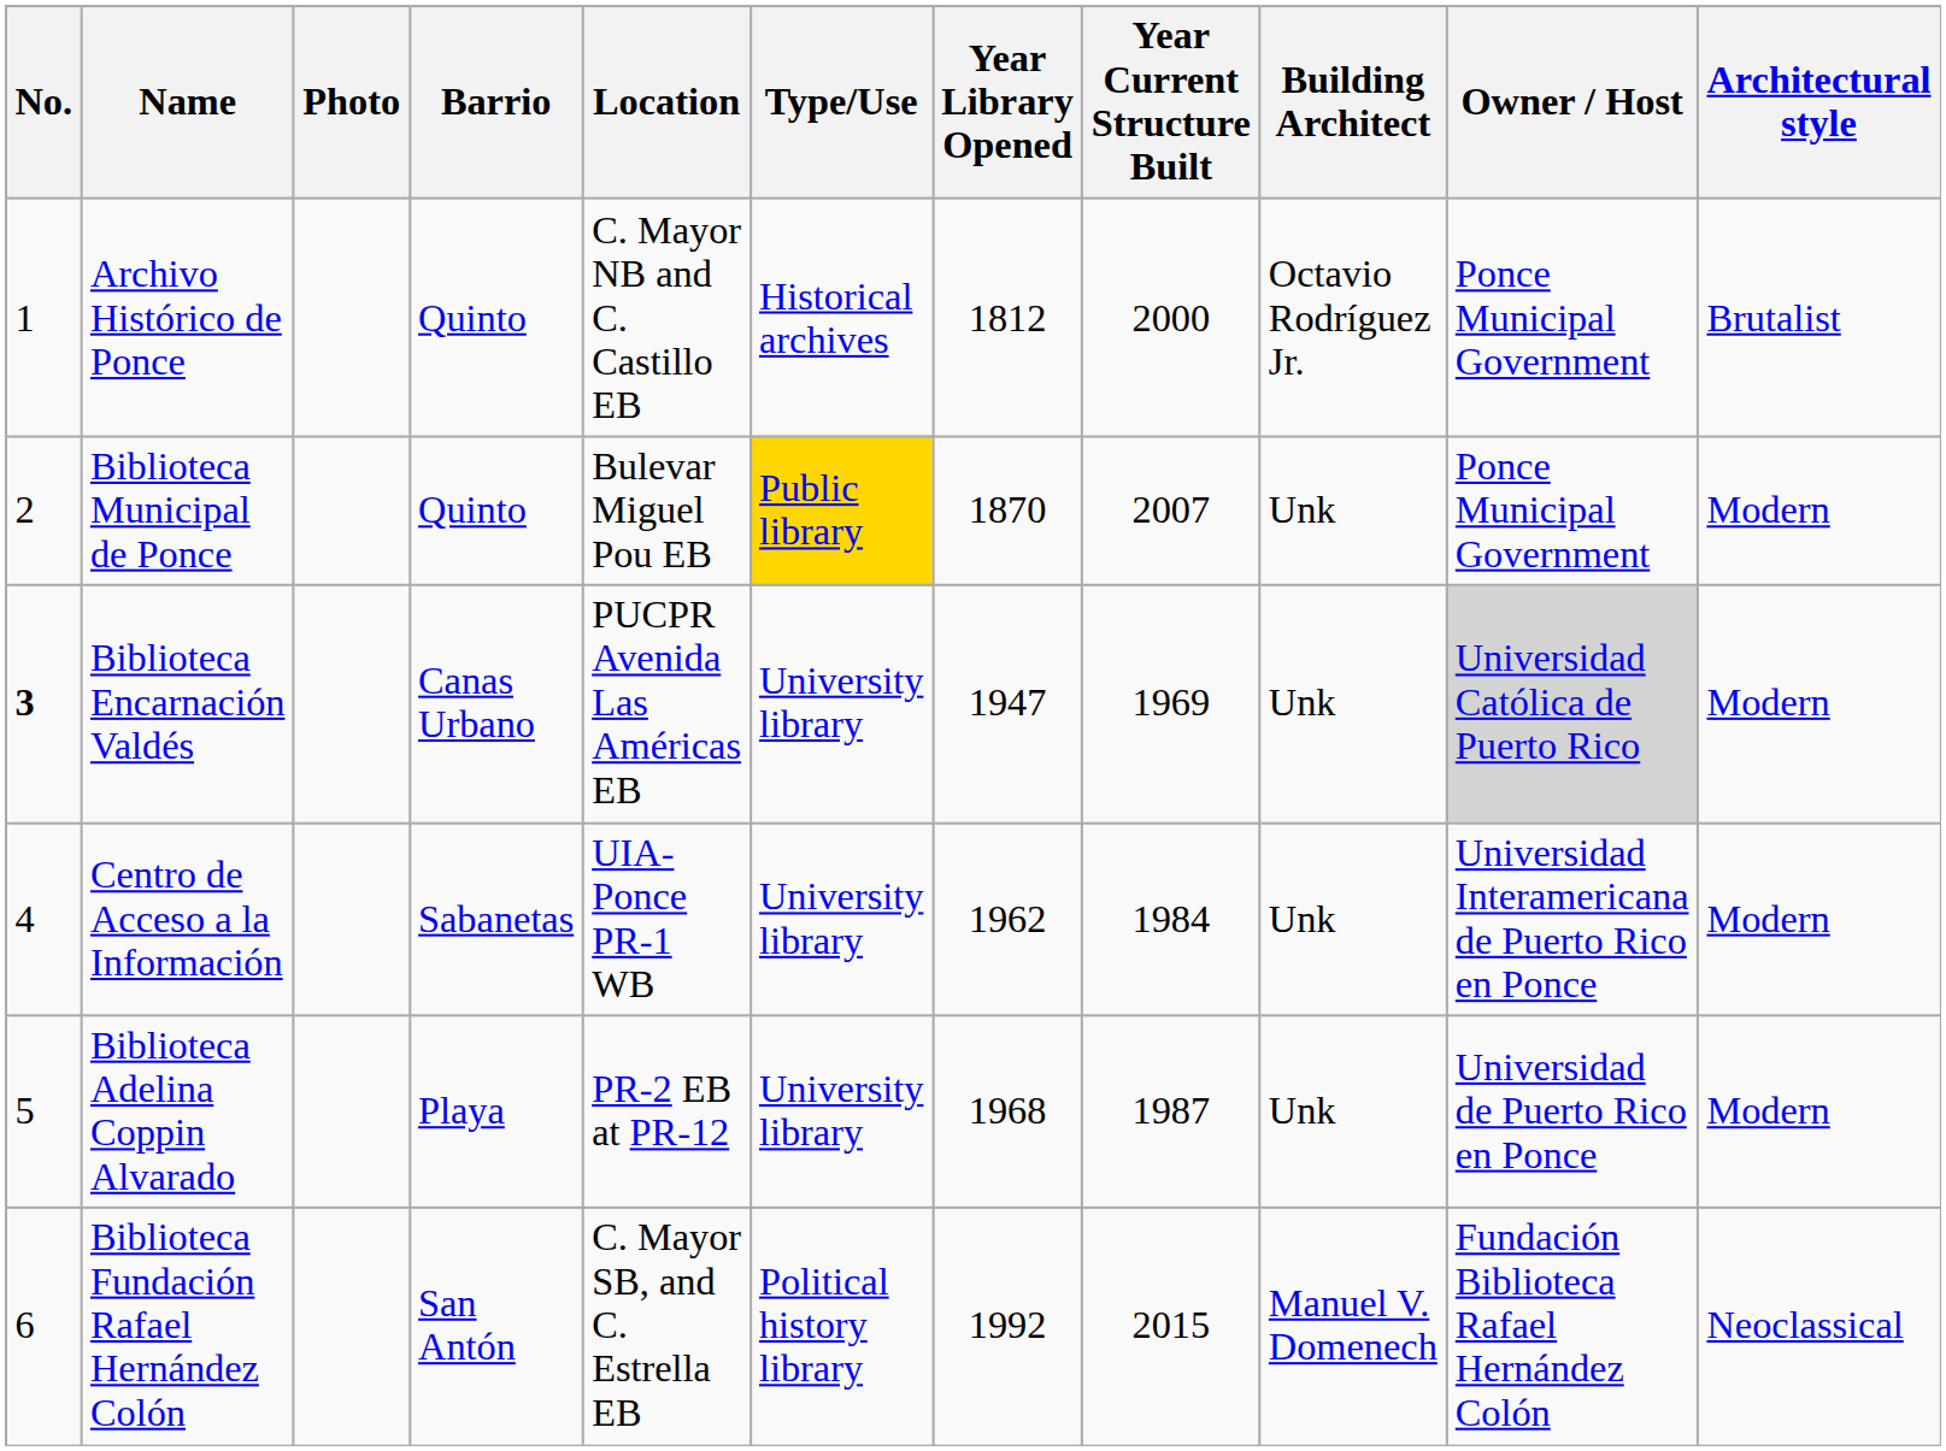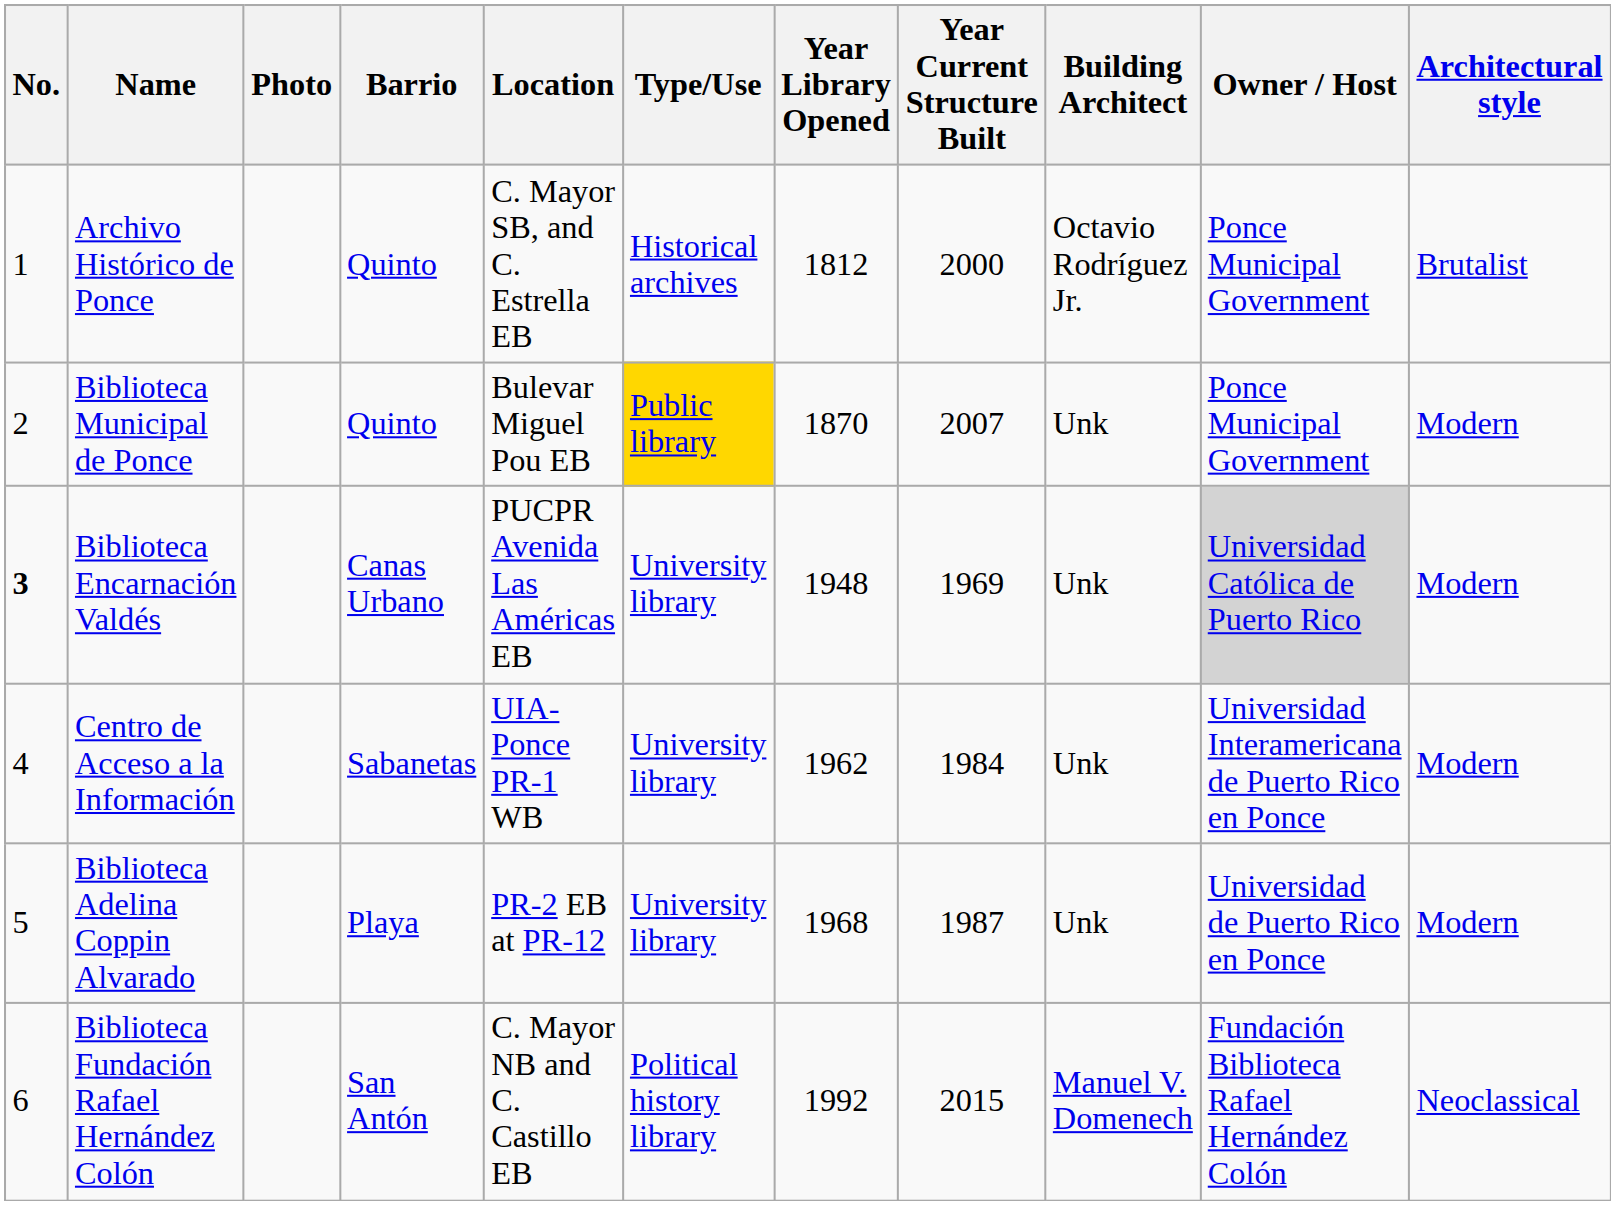 <table class="wikitable sortable">
 <tr>
 <th>No.</th>
 <th>Name</th>
 <th>Photo</th>
 <th>Barrio</th>
 <th>Location</th>
 <th>Type/Use</th>
 <th>Year Library Opened</th>
 <th>Year Current Structure Built</th>
 <th>Building Architect</th>
 <th>Owner / Host</th>
 <th><a href='#'>Architectural style</a></th>
 </tr>
 <tr>
 <td>1</td>
 <td><a href='#'>Archivo Histórico de Ponce</a></td>
 <td></td>
 <td><a href='#'>Quinto</a></td>
-<td>C. Mayor NB and C. Castillo EB</td>
+<td>C. Mayor SB, and C. Estrella EB</td>
 <td><a href='#'>Historical archives</a></td>
 <td align="center">1812</td>
 <td align="center">2000</td>
 <td>Octavio Rodríguez Jr.</td>
 <td><a href='#'>Ponce Municipal Government</a></td>
 <td><a href='#'>Brutalist</a></td>
 </tr>
 <tr>
 <td>2</td>
 <td><a href='#'>Biblioteca Municipal de Ponce</a></td>
 <td></td>
 <td><a href='#'>Quinto</a></td>
 <td>Bulevar Miguel Pou EB</td>
 <td style="background: gold;"><a href='#'>Public library</a></td>
 <td align="center">1870</td>
 <td align="center">2007</td>
 <td>Unk</td>
 <td><a href='#'>Ponce Municipal Government</a></td>
 <td><a href='#'>Modern</a></td>
 </tr>
 <tr>
 <td><strong>3</strong></td>
 <td><a href='#'>Biblioteca Encarnación Valdés</a></td>
 <td></td>
 <td><a href='#'>Canas Urbano</a></td>
 <td>PUCPR<br><a href='#'>Avenida Las Américas</a> EB</td>
 <td><a href='#'>University library</a></td>
-<td align="center">1947</td>
+<td align="center">1948</td>
 <td align="center">1969</td>
 <td>Unk</td>
 <td style="background: lightgrey;"><a href='#'>Universidad Católica de Puerto Rico</a></td>
 <td><a href='#'>Modern</a></td>
 </tr>
 <tr>
 <td>4</td>
 <td><a href='#'> Centro de Acceso a la Información</a></td>
 <td></td>
 <td><a href='#'>Sabanetas</a></td>
 <td><a href='#'>UIA-Ponce</a><br> <a href='#'>PR-1</a> WB</td>
 <td><a href='#'>University library</a></td>
 <td align="center">1962</td>
 <td align="center">1984</td>
 <td>Unk</td>
 <td><a href='#'>Universidad Interamericana de Puerto Rico en Ponce</a></td>
 <td><a href='#'>Modern</a></td>
 </tr>
 <tr>
 <td>5</td>
 <td><a href='#'>Biblioteca Adelina Coppin Alvarado</a></td>
 <td></td>
 <td><a href='#'>Playa</a></td>
 <td><a href='#'>PR-2</a> EB at <a href='#'>PR-12</a></td>
 <td><a href='#'>University library</a></td>
 <td align="center">1968</td>
 <td align="center">1987</td>
 <td>Unk</td>
 <td><a href='#'>Universidad de Puerto Rico en Ponce</a></td>
 <td><a href='#'>Modern</a></td>
 </tr>
 <tr>
 <td>6</td>
 <td><a href='#'>Biblioteca Fundación Rafael Hernández Colón</a></td>
 <td></td>
 <td><a href='#'>San Antón</a></td>
-<td>C. Mayor SB, and C. Estrella EB</td>
+<td>C. Mayor NB and C. Castillo EB</td>
 <td><a href='#'>Political history library</a></td>
 <td align="center">1992</td>
 <td align="center">2015</td>
 <td><a href='#'>Manuel V. Domenech</a></td>
 <td><a href='#'>Fundación Biblioteca Rafael Hernández Colón</a></td>
 <td><a href='#'>Neoclassical</a></td>
 </tr>
 <tr>
 </tr>
 </table>
